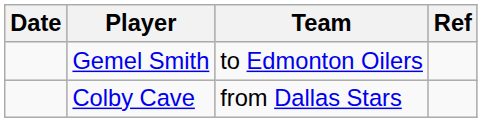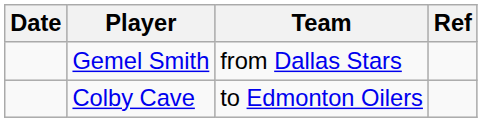 <table class="wikitable">
 <tr>
 <th>Date</th>
 <th>Player</th>
 <th>Team</th>
 <th>Ref</th>
 </tr>
 <tr>
 <td></td>
 <td><a href='#'>Gemel Smith</a></td>
-<td>to <a href='#'>Edmonton Oilers</a></td>
+<td>from <a href='#'>Dallas Stars</a></td>
 <td></td>
 </tr>
 <tr>
 <td></td>
 <td><a href='#'>Colby Cave</a></td>
-<td>from <a href='#'>Dallas Stars</a></td>
+<td>to <a href='#'>Edmonton Oilers</a></td>
 <td></td>
 </tr>
 </table>
